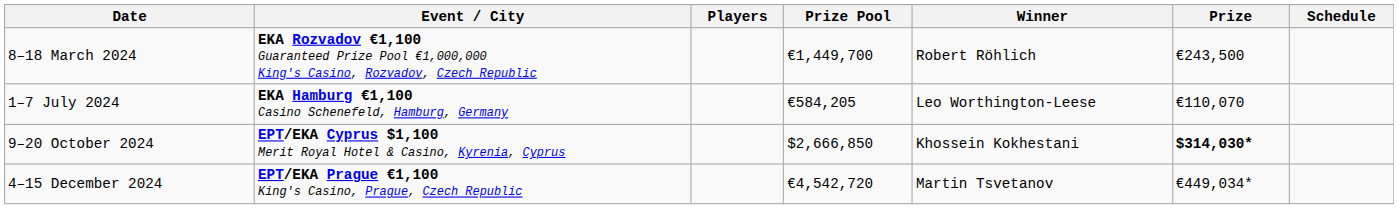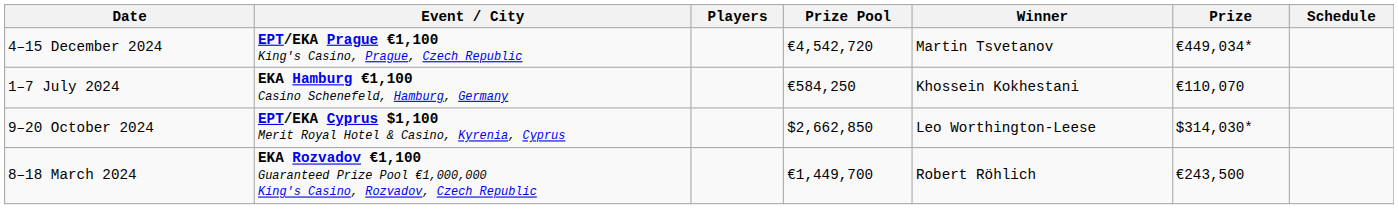 <table class="wikitable" width="100%">
 <tr>
 <th width="18%">Date</th>
 <th !width="16%">Event / City</th>
 <th !width="11%">Players</th>
 <th !width="12%">Prize Pool</th>
 <th !width="18%">Winner</th>
 <th !width="12%">Prize</th>
 <th !width="11%">Schedule</th>
 </tr>
 <tr>
+<td>4–15 December 2024</td>
+<td> <strong><a href='#'>EPT</a>/EKA <a href='#'>Prague</a> €1,100</strong><br><small><em>King's Casino, <a href='#'>Prague</a>, <a href='#'>Czech Republic</a></em></small></td>
+<td></td>
+<td>€4,542,720</td>
+<td> Martin Tsvetanov</td>
+<td>€449,034*</td>
+<td></td>
+</tr>
+<tr>
+<td>1–7 July 2024</td>
+<td> <strong>EKA <a href='#'>Hamburg</a> €1,100</strong><br><small><em>Casino Schenefeld, <a href='#'>Hamburg</a>, <a href='#'>Germany</a></em></small></td>
+<td></td>
+<td>€584,250</td>
+<td> Khossein Kokhestani</td>
+<td>€110,070</td>
+<td></td>
+</tr>
+<tr>
+<td>9–20 October 2024</td>
+<td> <strong><a href='#'>EPT</a>/EKA <a href='#'>Cyprus</a> $1,100</strong><br><small><em>Merit Royal Hotel & Casino, <a href='#'>Kyrenia</a>, <a href='#'>Cyprus</a></em></small></td>
+<td></td>
+<td>$2,662,850</td>
+<td> Leo Worthington-Leese</td>
+<td>$314,030*</td>
+<td></td>
+</tr>
+<tr>
 <td>8–18 March 2024</td>
 <td> <strong>EKA <a href='#'>Rozvadov</a> €1,100</strong><br><small><em>Guaranteed Prize Pool €1,000,000<br><a href='#'>King's Casino</a>, <a href='#'>Rozvadov</a>, <a href='#'>Czech Republic</a></em></small></td>
 <td></td>
 <td>€1,449,700</td>
 <td> Robert Röhlich</td>
 <td>€243,500</td>
 <td></td>
 </tr>
-<tr>
-<td>1–7 July 2024</td>
-<td> <strong>EKA <a href='#'>Hamburg</a> €1,100</strong><br><small><em>Casino Schenefeld, <a href='#'>Hamburg</a>, <a href='#'>Germany</a></em></small></td>
-<td></td>
-<td>€584,205</td>
-<td> Leo Worthington-Leese</td>
-<td>€110,070</td>
-<td></td>
-</tr>
-<tr>
-<td>9–20 October 2024</td>
-<td> <strong><a href='#'>EPT</a>/EKA <a href='#'>Cyprus</a> $1,100</strong><br><small><em>Merit Royal Hotel & Casino, <a href='#'>Kyrenia</a>, <a href='#'>Cyprus</a></em></small></td>
-<td></td>
-<td>$2,666,850</td>
-<td> Khossein Kokhestani</td>
-<td><strong>$314,030*</strong></td>
-<td></td>
-</tr>
-<tr>
-<td>4–15 December 2024</td>
-<td> <strong><a href='#'>EPT</a>/EKA <a href='#'>Prague</a> €1,100</strong><br><small><em>King's Casino, <a href='#'>Prague</a>, <a href='#'>Czech Republic</a></em></small></td>
-<td></td>
-<td>€4,542,720</td>
-<td> Martin Tsvetanov</td>
-<td>€449,034*</td>
-<td></td>
-</tr>
 </table>
